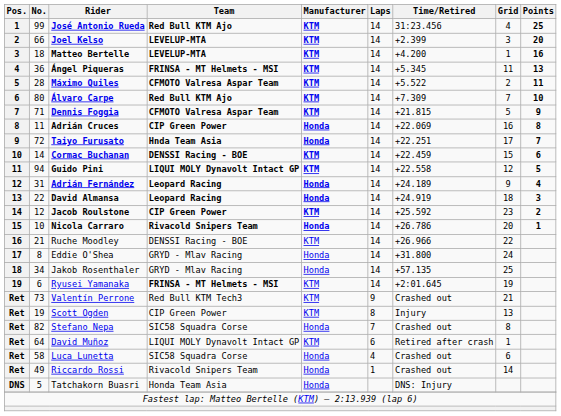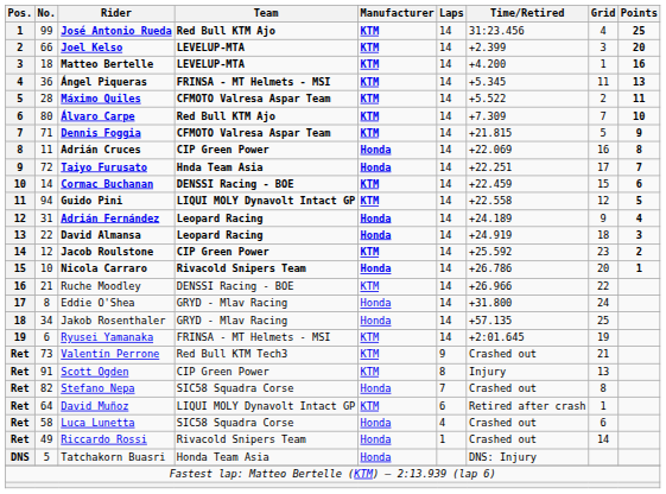 <table class="wikitable sortable" style="font-size: 85%;">
 <tr>
 <th>Pos.</th>
 <th>No.</th>
 <th>Rider</th>
 <th>Team</th>
 <th>Manufacturer</th>
 <th>Laps</th>
 <th>Time/Retired</th>
 <th>Grid</th>
 <th>Points</th>
 </tr>
 <tr>
 <th scope="row">1</th>
 <td align="center">99</td>
 <td> <strong><a href='#'>José Antonio Rueda</a></strong></td>
 <td><strong>Red Bull KTM Ajo</strong></td>
 <td><strong><a href='#'>KTM</a></strong></td>
 <td>14</td>
 <td>31:23.456</td>
 <td align="center">4</td>
 <td align="center"><strong>25</strong></td>
 </tr>
 <tr>
 <th scope="row">2</th>
 <td align="center">66</td>
 <td> <strong><a href='#'>Joel Kelso</a></strong></td>
 <td><strong>LEVELUP-MTA</strong></td>
 <td><strong><a href='#'>KTM</a></strong></td>
 <td>14</td>
 <td>+2.399</td>
 <td align="center">3</td>
 <td align="center"><strong>20</strong></td>
 </tr>
 <tr>
 <th scope="row">3</th>
 <td align="center">18</td>
 <td> <strong>Matteo Bertelle</strong></td>
 <td><strong>LEVELUP-MTA</strong></td>
 <td><strong><a href='#'>KTM</a></strong></td>
 <td>14</td>
 <td>+4.200</td>
 <td align="center">1</td>
 <td align="center"><strong>16</strong></td>
 </tr>
 <tr>
 <th scope="row">4</th>
 <td align="center">36</td>
 <td> <strong>Ángel Piqueras</strong></td>
 <td><strong>FRINSA - MT Helmets - MSI</strong></td>
 <td><strong><a href='#'>KTM</a></strong></td>
 <td>14</td>
 <td>+5.345</td>
 <td align="center">11</td>
 <td align="center"><strong>13</strong></td>
 </tr>
 <tr>
 <th scope="row">5</th>
 <td align="center">28</td>
 <td> <strong><a href='#'>Máximo Quiles</a></strong></td>
 <td><strong>CFMOTO Valresa Aspar Team </strong></td>
 <td><strong><a href='#'>KTM</a></strong></td>
 <td>14</td>
 <td>+5.522</td>
 <td align="center">2</td>
 <td align="center"><strong>11</strong></td>
 </tr>
 <tr>
 <th scope="row">6</th>
 <td align="center">80</td>
 <td> <strong><a href='#'>Álvaro Carpe</a></strong></td>
 <td><strong>Red Bull KTM Ajo</strong></td>
 <td><strong><a href='#'>KTM</a></strong></td>
 <td>14</td>
 <td>+7.309</td>
 <td align="center">7</td>
 <td align="center"><strong>10</strong></td>
 </tr>
 <tr>
 <th scope="row">7</th>
 <td align="center">71</td>
 <td> <strong><a href='#'>Dennis Foggia</a></strong></td>
 <td><strong>CFMOTO Valresa Aspar Team</strong></td>
 <td><strong><a href='#'>KTM</a></strong></td>
 <td>14</td>
 <td>+21.815</td>
 <td align="center">5</td>
 <td align="center"><strong>9</strong></td>
 </tr>
 <tr>
 <th scope="row">8</th>
 <td align="center">11</td>
 <td> <strong>Adrián Cruces</strong></td>
 <td><strong>CIP Green Power</strong></td>
 <td><strong><a href='#'>Honda</a></strong></td>
 <td>14</td>
 <td>+22.069</td>
 <td align="center">16</td>
 <td align="center"><strong>8</strong></td>
 </tr>
 <tr>
 <th scope="row">9</th>
 <td align="center">72</td>
 <td> <strong><a href='#'>Taiyo Furusato</a></strong></td>
 <td><strong>Hnda Team Asia</strong></td>
 <td><strong><a href='#'>Honda</a></strong></td>
 <td>14</td>
 <td>+22.251</td>
 <td align="center">17</td>
 <td align="center"><strong>7</strong></td>
 </tr>
 <tr>
 <th scope="row">10</th>
 <td align="center">14</td>
 <td> <strong><a href='#'>Cormac Buchanan</a></strong></td>
 <td><strong>DENSSI Racing - BOE</strong></td>
 <td><strong><a href='#'>KTM</a></strong></td>
 <td>14</td>
 <td>+22.459</td>
 <td align="center">15</td>
 <td align="center"><strong>6</strong></td>
 </tr>
 <tr>
 <th scope="row">11</th>
 <td align="center">94</td>
 <td> <strong>Guido Pini</strong></td>
 <td><strong>LIQUI MOLY Dynavolt Intact GP</strong></td>
 <td><strong><a href='#'>KTM</a></strong></td>
 <td>14</td>
 <td>+22.558</td>
 <td align="center">12</td>
 <td align="center"><strong>5</strong></td>
 </tr>
 <tr>
 <th scope="row">12</th>
 <td align="center">31</td>
 <td> <strong><a href='#'>Adrián Fernández</a></strong></td>
 <td><strong>Leopard Racing</strong></td>
 <td><strong><a href='#'>Honda</a></strong></td>
 <td>14</td>
 <td>+24.189</td>
 <td align="center">9</td>
 <td align="center"><strong>4</strong></td>
 </tr>
 <tr>
 <th scope="row">13</th>
 <td align="center">22</td>
 <td> <strong>David Almansa</strong></td>
 <td><strong>Leopard Racing</strong></td>
 <td><strong><a href='#'>Honda</a></strong></td>
 <td>14</td>
 <td>+24.919</td>
 <td align="center">18</td>
 <td align="center"><strong>3</strong></td>
 </tr>
 <tr>
 <th scope="row">14</th>
 <td align="center">12</td>
 <td> <strong>Jacob Roulstone</strong></td>
 <td><strong>CIP Green Power</strong></td>
 <td><strong><a href='#'>KTM</a></strong></td>
 <td>14</td>
 <td>+25.592</td>
 <td align="center">23</td>
 <td align="center"><strong>2</strong></td>
 </tr>
 <tr>
 <th scope="row">15</th>
 <td align="center">10</td>
 <td> <strong>Nicola Carraro</strong></td>
 <td><strong>Rivacold Snipers Team</strong></td>
 <td><strong><a href='#'>Honda</a></strong></td>
 <td>14</td>
 <td>+26.786</td>
 <td align="center">20</td>
 <td align="center"><strong>1</strong></td>
 </tr>
 <tr>
 <th scope="row">16</th>
 <td align="center">21</td>
 <td> Ruche Moodley</td>
 <td>DENSSI Racing - BOE</td>
 <td><a href='#'>KTM</a></td>
 <td>14</td>
 <td>+26.966</td>
 <td align="center">22</td>
 <td align="center"></td>
 </tr>
 <tr>
 <th scope="row">17</th>
 <td align="center">8</td>
 <td> Eddie O'Shea</td>
 <td>GRYD - Mlav Racing</td>
 <td><a href='#'>Honda</a></td>
 <td>14</td>
 <td>+31.800</td>
 <td align="center">24</td>
 <td align="center"></td>
 </tr>
 <tr>
 <th scope="row">18</th>
 <td align="center">34</td>
 <td> Jakob Rosenthaler</td>
 <td>GRYD - Mlav Racing</td>
 <td><a href='#'>Honda</a></td>
 <td>14</td>
 <td>+57.135</td>
 <td align="center">25</td>
 <td align="center"></td>
 </tr>
 <tr>
 <th scope="row">19</th>
 <td align="center">6</td>
 <td> <a href='#'>Ryusei Yamanaka</a></td>
-<td><strong>FRINSA - MT Helmets - MSI</strong></td>
+<td>FRINSA - MT Helmets - MSI</td>
 <td><a href='#'>KTM</a></td>
 <td>14</td>
 <td>+2:01.645</td>
 <td align="center">19</td>
 <td align="center"></td>
 </tr>
 <tr>
 <th scope="row">Ret</th>
 <td align="center">73</td>
 <td> <a href='#'>Valentín Perrone</a></td>
 <td>Red Bull KTM Tech3</td>
 <td><a href='#'>KTM</a></td>
 <td>9</td>
 <td>Crashed out</td>
 <td align="center">21</td>
 <td align="center"></td>
 </tr>
 <tr>
 <th scope="row">Ret</th>
-<td align="center">19</td>
+<td align="center">91</td>
 <td> <a href='#'>Scott Ogden</a></td>
 <td>CIP Green Power</td>
 <td><a href='#'>KTM</a></td>
 <td>8</td>
 <td>Injury</td>
 <td align="center">13</td>
 <td align="center"></td>
 </tr>
 <tr>
 <th scope="row">Ret</th>
 <td align="center">82</td>
 <td> <a href='#'>Stefano Nepa</a></td>
 <td>SIC58 Squadra Corse</td>
 <td><a href='#'>Honda</a></td>
 <td>7</td>
 <td>Crashed out</td>
 <td align="center">8</td>
 <td align="center"></td>
 </tr>
 <tr>
 <th scope="row">Ret</th>
 <td align="center">64</td>
 <td> <a href='#'>David Muñoz</a></td>
 <td>LIQUI MOLY Dynavolt Intact GP</td>
 <td><a href='#'>KTM</a></td>
 <td>6</td>
 <td>Retired after crash</td>
 <td align="center">1</td>
 <td align="center"></td>
 </tr>
 <tr>
 <th scope="row">Ret</th>
 <td align="center">58</td>
 <td> <a href='#'>Luca Lunetta</a></td>
 <td>SIC58 Squadra Corse</td>
 <td><a href='#'>Honda</a></td>
 <td>4</td>
 <td>Crashed out</td>
 <td align="center">6</td>
 <td align="center"></td>
 </tr>
 <tr>
 <th scope="row">Ret</th>
 <td align="center">49</td>
 <td> <a href='#'>Riccardo Rossi</a></td>
 <td>Rivacold Snipers Team</td>
 <td><a href='#'>Honda</a></td>
 <td>1</td>
 <td>Crashed out</td>
 <td align="center">14</td>
 <td align="center"></td>
 </tr>
 <tr>
 <th scope="row">DNS</th>
 <td align="center">5</td>
 <td> Tatchakorn Buasri</td>
 <td>Honda Team Asia</td>
 <td><a href='#'>Honda</a></td>
 <td></td>
 <td>DNS: Injury</td>
 <td align="center"></td>
 <td align="center"></td>
 </tr>
 <tr>
 </tr>
 <tr class="sortbottom">
 <td colspan="9" style="text-align:center"><em>Fastest lap:  Matteo Bertelle (<a href='#'>KTM</a>) – 2:13.939 (lap 6)</em></td>
 </tr>
 <tr class="sortbottom">
 <th colspan=9></th>
 </tr>
 </table>
